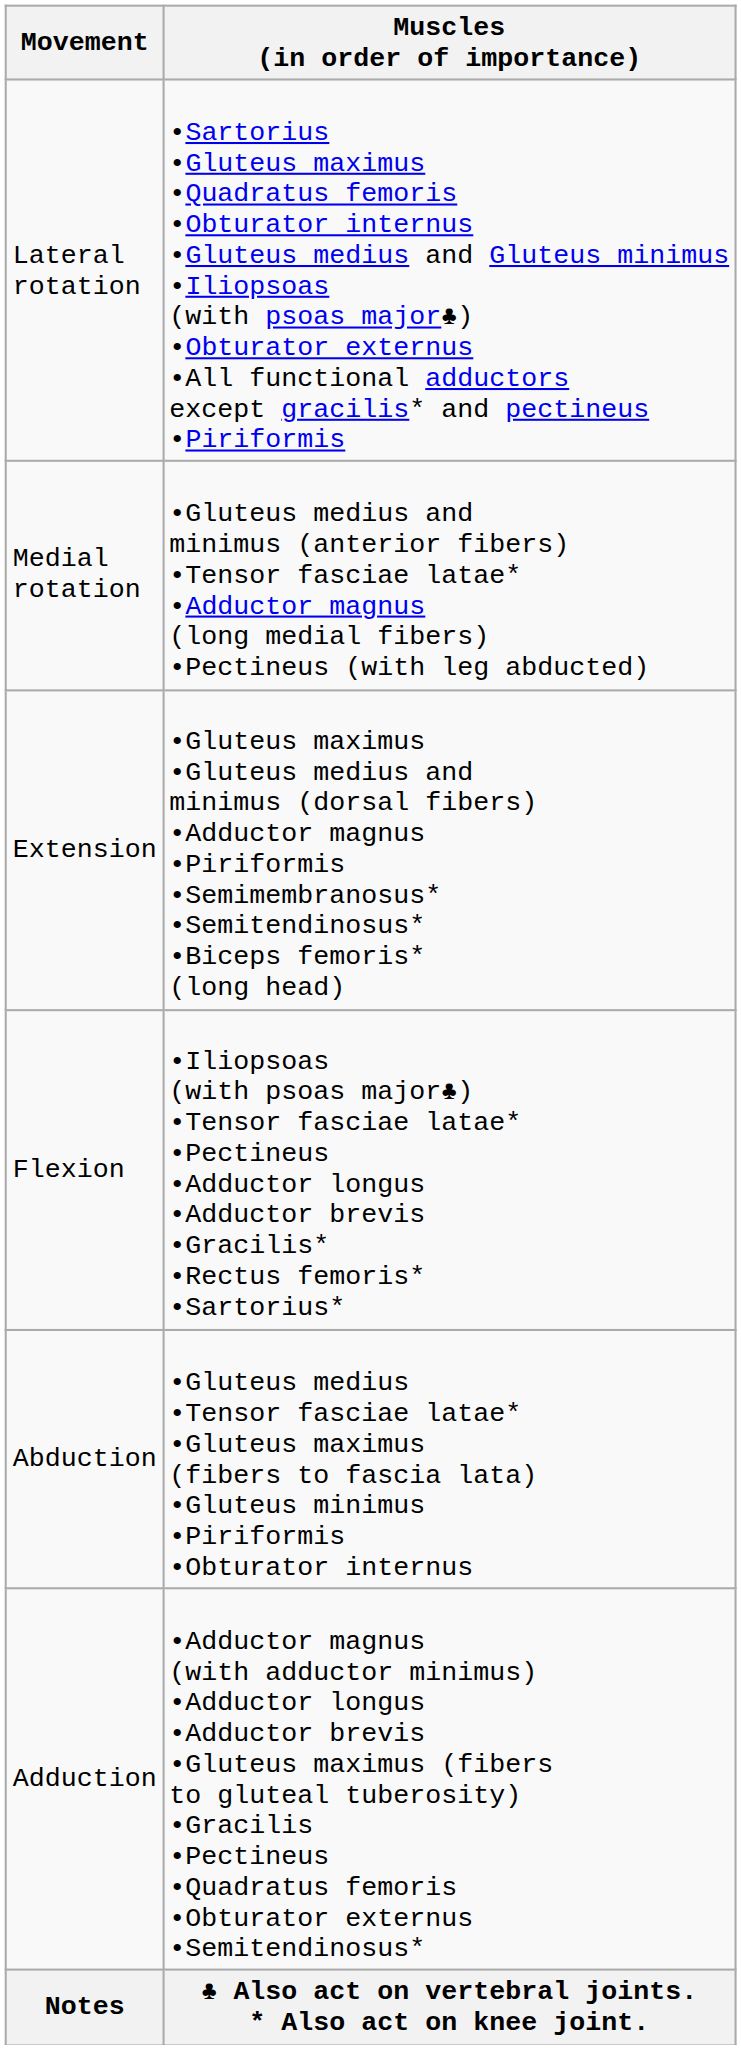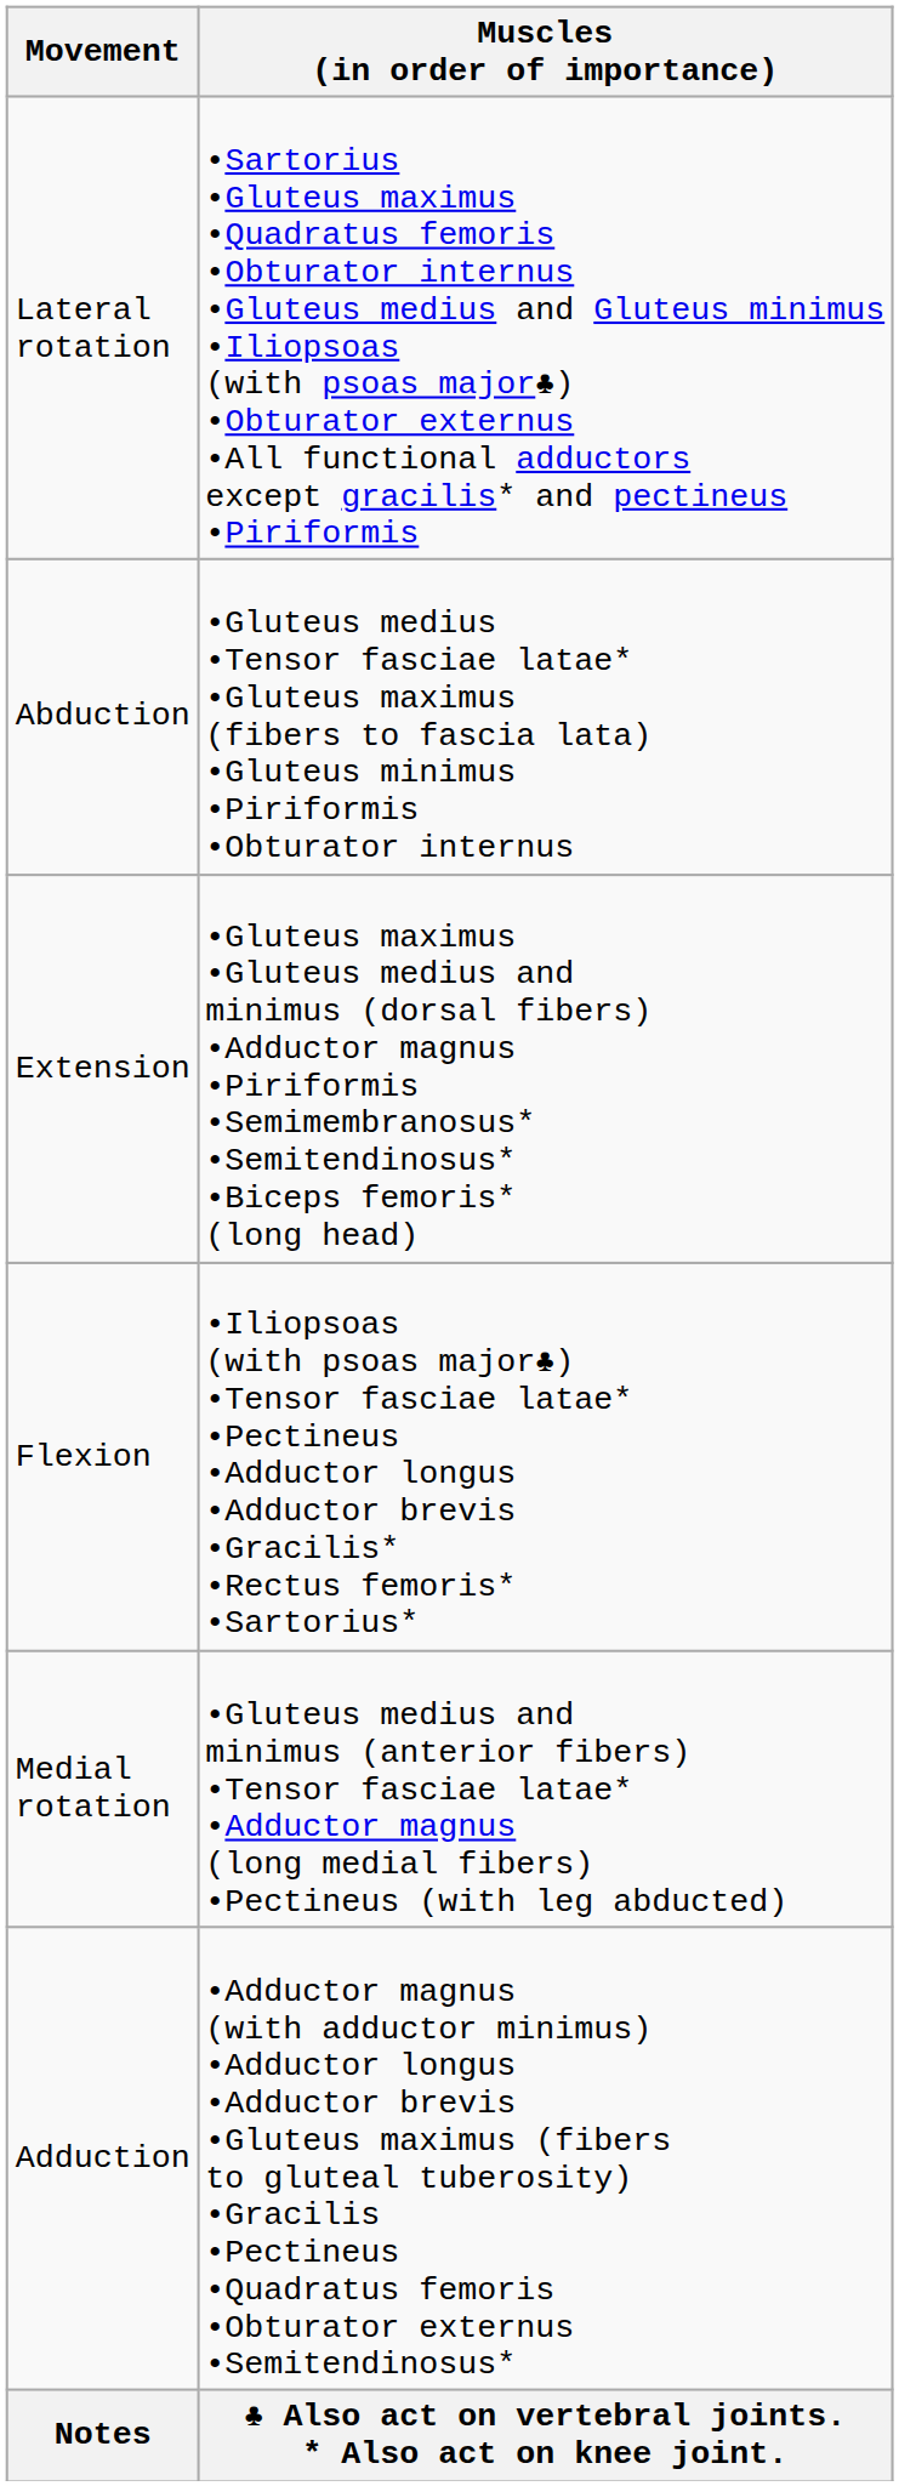 <table class="wikitable" style="float:right; margin-left:15px">
 <tr>
 <th>Movement</th>
 <th>Muscles<br>(in order of importance)</th>
 </tr>
 <tr>
 <td>Lateral<br>rotation</td>
 <td><br>•<a href='#'>Sartorius</a><br>•<a href='#'>Gluteus maximus</a><br>•<a href='#'>Quadratus femoris</a><br>•<a href='#'>Obturator internus</a><br>•<a href='#'>Gluteus medius</a> and <a href='#'>Gluteus minimus</a><br>•<a href='#'>Iliopsoas</a><br>(with <a href='#'>psoas major</a>♣)<br>•<a href='#'>Obturator externus</a><br>•All functional <a href='#'>adductors</a><br>except <a href='#'>gracilis</a>* and <a href='#'>pectineus</a><br>•<a href='#'>Piriformis</a></td>
 </tr>
 <tr>
-<td>Medial<br>rotation</td>
-<td><br>•Gluteus medius and<br>minimus (anterior fibers)<br>•Tensor fasciae latae*<br>•<a href='#'>Adductor magnus</a><br>(long medial fibers)<br>•Pectineus (with leg abducted)</td>
+<td>Abduction</td>
+<td><br>•Gluteus medius<br>•Tensor fasciae latae*<br>•Gluteus maximus<br>(fibers to fascia lata)<br>•Gluteus minimus<br>•Piriformis<br>•Obturator internus</td>
 </tr>
 <tr>
 <td>Extension</td>
 <td><br>•Gluteus maximus<br>•Gluteus medius and<br>minimus (dorsal fibers)<br>•Adductor magnus<br>•Piriformis<br>•Semimembranosus*<br>•Semitendinosus*<br>•Biceps femoris*<br>(long head)</td>
 </tr>
 <tr>
 <td>Flexion</td>
 <td><br>•Iliopsoas<br>(with psoas major♣)<br>•Tensor fasciae latae*<br>•Pectineus<br>•Adductor longus<br>•Adductor brevis<br>•Gracilis*<br>•Rectus femoris*<br>•Sartorius*</td>
 </tr>
 <tr>
-<td>Abduction</td>
-<td><br>•Gluteus medius<br>•Tensor fasciae latae*<br>•Gluteus maximus<br>(fibers to fascia lata)<br>•Gluteus minimus<br>•Piriformis<br>•Obturator internus</td>
+<td>Medial<br>rotation</td>
+<td><br>•Gluteus medius and<br>minimus (anterior fibers)<br>•Tensor fasciae latae*<br>•<a href='#'>Adductor magnus</a><br>(long medial fibers)<br>•Pectineus (with leg abducted)</td>
 </tr>
 <tr>
 <td>Adduction</td>
 <td><br>•Adductor magnus<br>(with adductor minimus)<br>•Adductor longus<br>•Adductor brevis<br>•Gluteus maximus (fibers<br>to gluteal tuberosity)<br>•Gracilis<br>•Pectineus<br>•Quadratus femoris<br>•Obturator externus<br>•Semitendinosus*</td>
 </tr>
 <tr>
 <th>Notes</th>
 <th><strong>♣</strong> Also act on vertebral joints.<br> <strong>*</strong> Also act on knee joint.</th>
 </tr>
 </table>
